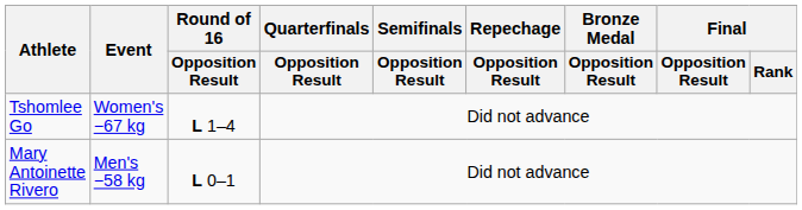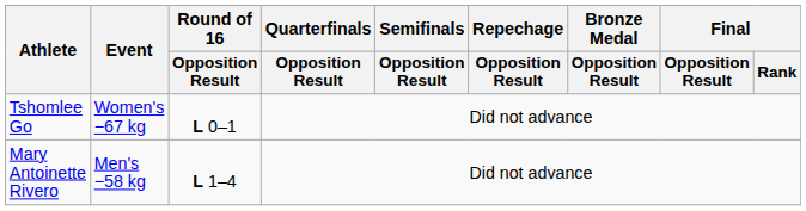 <table class="wikitable" style="font-size:90%">
 <tr>
 <th rowspan="2">Athlete</th>
 <th rowspan="2">Event</th>
 <th>Round of 16</th>
 <th>Quarterfinals</th>
 <th>Semifinals</th>
 <th>Repechage</th>
 <th>Bronze Medal</th>
 <th colspan=2>Final</th>
 </tr>
 <tr style="font-size:95%">
 <th>Opposition<br>Result</th>
 <th>Opposition<br>Result</th>
 <th>Opposition<br>Result</th>
 <th>Opposition<br>Result</th>
 <th>Opposition<br>Result</th>
 <th>Opposition<br>Result</th>
 <th>Rank</th>
 </tr>
 <tr align=center>
 <td align=left><a href='#'>Tshomlee Go</a></td>
 <td align=left><a href='#'>Women's −67 kg</a></td>
-<td><br><strong>L</strong> 1–4</td>
+<td><br><strong>L</strong> 0–1</td>
 <td colspan=6>Did not advance</td>
 </tr>
 <tr align=center>
 <td align=left><a href='#'>Mary Antoinette Rivero</a></td>
 <td align=left><a href='#'>Men's −58 kg</a></td>
-<td><br><strong>L</strong> 0–1</td>
+<td><br><strong>L</strong> 1–4</td>
 <td colspan=6>Did not advance</td>
 </tr>
 </table>
